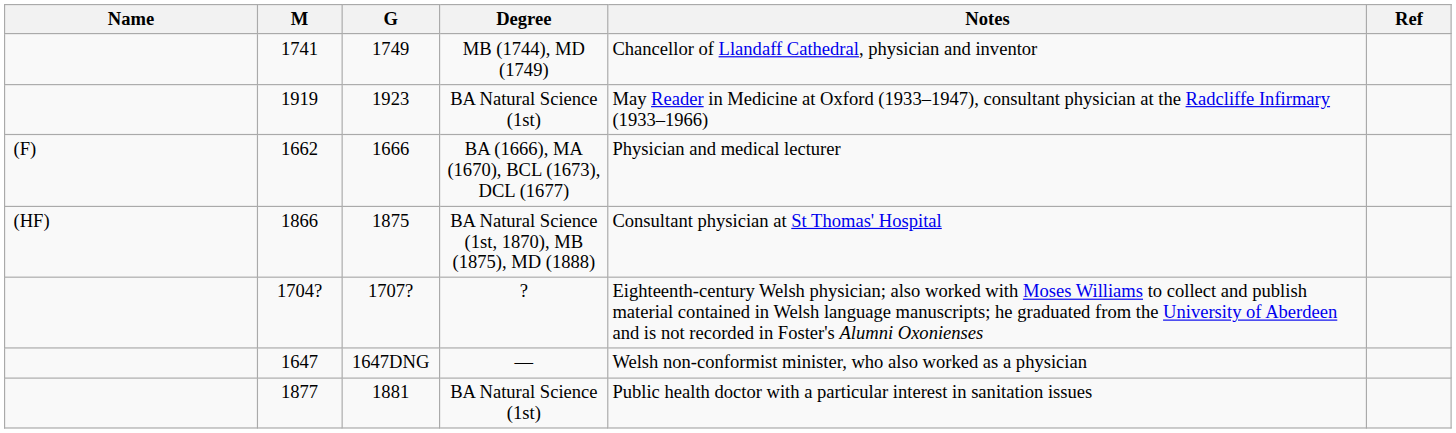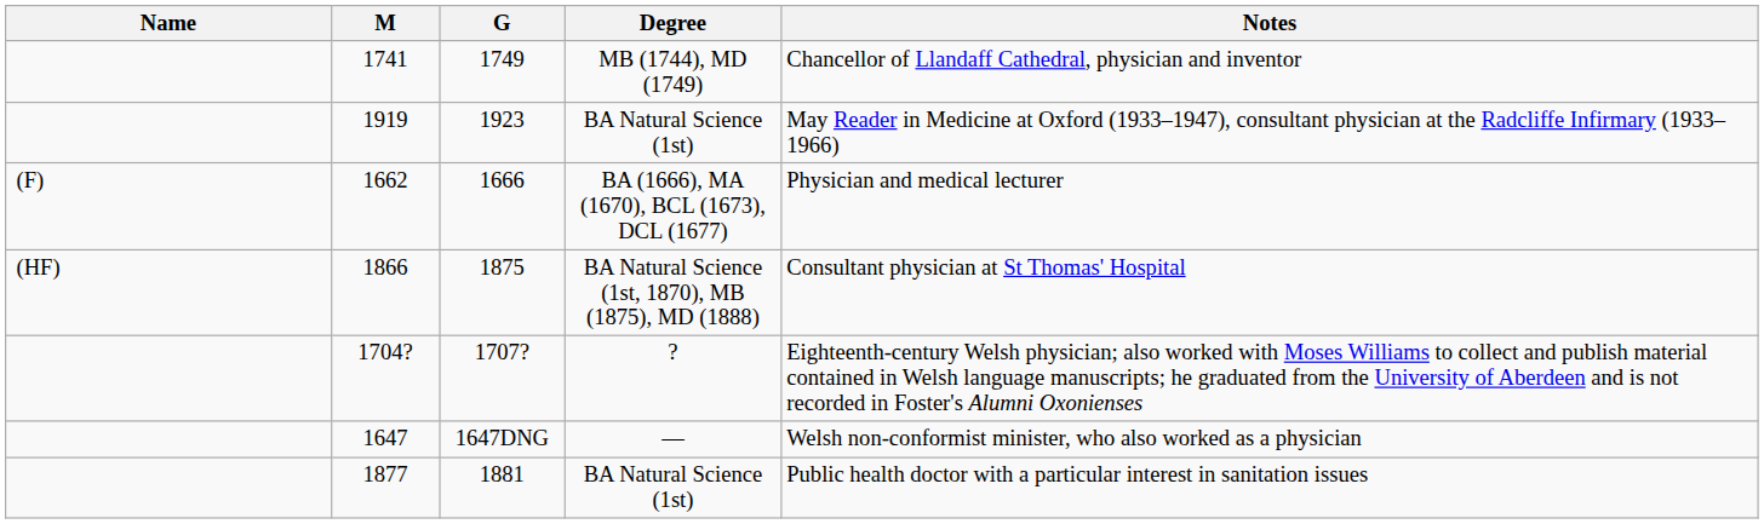 <table class="wikitable sortable">
 <tr>
 <th width="15%">Name</th>
 <th width="5%">M</th>
 <th width="5%">G</th>
 <th width="10%" class="unsortable">Degree</th>
 <th width="45%" class="unsortable">Notes</th>
-<th width="5%" class="unsortable">Ref</th>
 </tr>
 <tr valign="top">
 <td></td>
 <td align="center">1741</td>
 <td align="center">1749</td>
 <td align="center">MB (1744), MD (1749)</td>
 <td>Chancellor of <a href='#'>Llandaff Cathedral</a>, physician and inventor</td>
-<td align="center"></td>
 </tr>
 <tr valign="top">
 <td></td>
 <td align="center">1919</td>
 <td align="center">1923</td>
 <td align="center">BA Natural Science (1st)</td>
 <td>May <a href='#'>Reader</a> in Medicine at Oxford (1933–1947), consultant physician at the <a href='#'>Radcliffe Infirmary</a> (1933–1966)</td>
-<td align="center"></td>
 </tr>
 <tr valign="top">
 <td> (F)</td>
 <td align="center">1662</td>
 <td align="center">1666</td>
 <td align="center">BA (1666), MA (1670), BCL (1673), DCL (1677)</td>
 <td>Physician and medical lecturer</td>
-<td align="center"></td>
 </tr>
 <tr valign="top">
 <td> (HF)</td>
 <td align="center">1866</td>
 <td align="center">1875</td>
 <td align="center">BA Natural Science (1st, 1870), MB (1875), MD (1888)</td>
 <td>Consultant physician at <a href='#'>St Thomas' Hospital</a></td>
-<td align="center"></td>
 </tr>
 <tr valign="top">
 <td></td>
 <td align="center"><span>1704</span>?</td>
 <td align="center"><span>1707</span>?</td>
 <td align="center">?</td>
 <td>Eighteenth-century Welsh physician; also worked with <a href='#'>Moses Williams</a> to collect and publish material contained in Welsh language manuscripts; he graduated from the <a href='#'>University of Aberdeen</a> and is not recorded in Foster's <em>Alumni Oxonienses</em></td>
-<td align="center"></td>
 </tr>
 <tr valign="top">
 <td></td>
 <td align="center">1647</td>
 <td align="center"><span>1647</span>DNG</td>
 <td align="center">—</td>
 <td>Welsh non-conformist minister, who also worked as a physician</td>
-<td align="center"></td>
 </tr>
 <tr valign="top">
 <td></td>
 <td align="center">1877</td>
 <td align="center">1881</td>
 <td align="center">BA Natural Science (1st)</td>
 <td>Public health doctor with a particular interest in sanitation issues</td>
-<td align="center"></td>
 </tr>
 </table>
